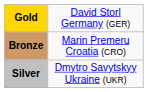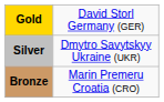 <table class="wikitable" style=" text-align:center; " width="35%">
 <tr>
 <td bgcolor="gold"><strong>Gold</strong></td>
 <td> <a href='#'>David Storl</a> <br> <a href='#'>Germany</a> <small>(GER)</small></td>
 </tr>
 <tr>
+<td bgcolor="silver"><strong>Silver</strong></td>
+<td> <a href='#'>Dmytro Savytskyy</a> <br> <a href='#'>Ukraine</a> <small>(UKR)</small></td>
+</tr>
+<tr>
 <td bgcolor="CC9966"><strong>Bronze</strong></td>
 <td> <a href='#'>Marin Premeru</a> <br> <a href='#'>Croatia</a> <small>(CRO)</small></td>
 </tr>
-<tr>
-<td bgcolor="silver"><strong>Silver</strong></td>
-<td> <a href='#'>Dmytro Savytskyy</a> <br> <a href='#'>Ukraine</a> <small>(UKR)</small></td>
-</tr>
 </table>
